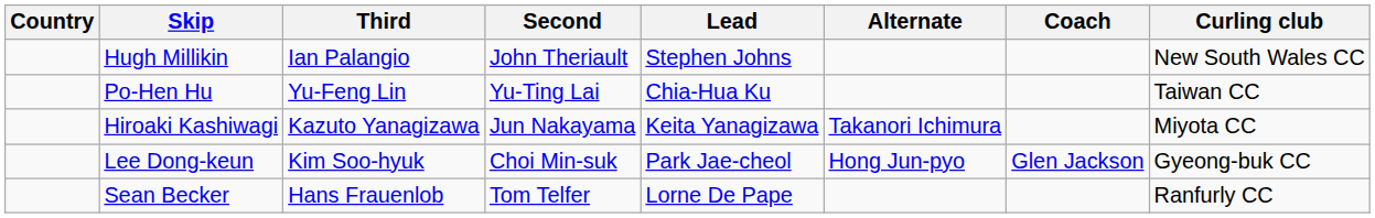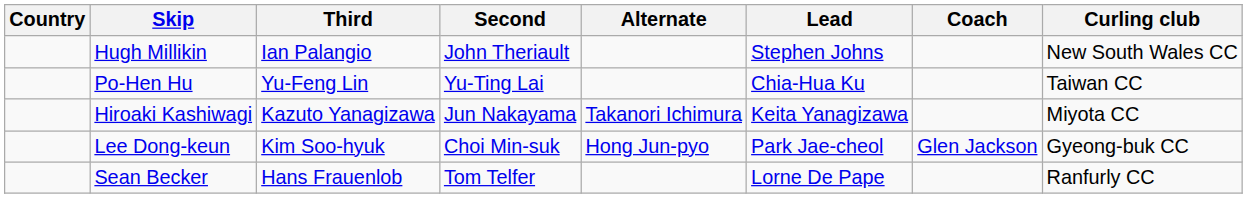 <table class="wikitable">
 <tr>
 <th>Country</th>
 <th><a href='#'>Skip</a></th>
 <th>Third</th>
 <th>Second</th>
+<th>Alternate</th>
 <th>Lead</th>
-<th>Alternate</th>
 <th>Coach</th>
 <th>Curling club</th>
 </tr>
 <tr>
 <td></td>
 <td><a href='#'>Hugh Millikin</a></td>
 <td><a href='#'>Ian Palangio</a></td>
 <td><a href='#'>John Theriault</a></td>
+<td></td>
 <td><a href='#'>Stephen Johns</a></td>
-<td></td>
 <td></td>
 <td>New South Wales CC</td>
 </tr>
 <tr>
 <td></td>
 <td><a href='#'>Po-Hen Hu</a></td>
 <td><a href='#'>Yu-Feng Lin</a></td>
 <td><a href='#'>Yu-Ting Lai</a></td>
+<td></td>
 <td><a href='#'>Chia-Hua Ku</a></td>
-<td></td>
 <td></td>
 <td>Taiwan CC </td>
 </tr>
 <tr>
 <td></td>
 <td><a href='#'>Hiroaki Kashiwagi</a></td>
 <td><a href='#'>Kazuto Yanagizawa</a></td>
 <td><a href='#'>Jun Nakayama</a></td>
+<td><a href='#'>Takanori Ichimura</a></td>
 <td><a href='#'>Keita Yanagizawa</a></td>
-<td><a href='#'>Takanori Ichimura</a></td>
 <td></td>
 <td>Miyota CC</td>
 </tr>
 <tr>
 <td></td>
 <td><a href='#'>Lee Dong-keun</a></td>
 <td><a href='#'>Kim Soo-hyuk</a></td>
 <td><a href='#'>Choi Min-suk</a></td>
+<td><a href='#'>Hong Jun-pyo</a></td>
 <td><a href='#'>Park Jae-cheol</a></td>
-<td><a href='#'>Hong Jun-pyo</a></td>
 <td><a href='#'>Glen Jackson</a></td>
 <td>Gyeong-buk CC</td>
 </tr>
 <tr>
 <td></td>
 <td><a href='#'>Sean Becker</a></td>
 <td><a href='#'>Hans Frauenlob</a></td>
 <td><a href='#'>Tom Telfer</a></td>
+<td></td>
 <td><a href='#'>Lorne De Pape</a></td>
-<td></td>
 <td></td>
 <td>Ranfurly CC</td>
 </tr>
 </table>
